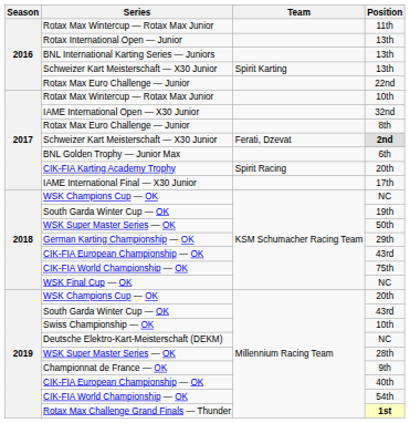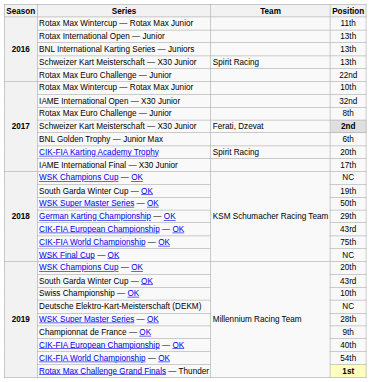 <table class="wikitable" style="font-size: 85%; text-align:center">
 <tr>
 <th>Season</th>
 <th>Series</th>
 <th>Team</th>
 <th>Position</th>
 </tr>
 <tr>
 <th rowspan="5">2016</th>
 <td align="left">Rotax Max Wintercup — Rotax Max Junior</td>
 <td></td>
 <td>11th</td>
 </tr>
 <tr>
 <td align="left">Rotax International Open — Junior</td>
 <td align="left"></td>
 <td>13th</td>
 </tr>
 <tr>
 <td align="left">BNL International Karting Series — Juniors</td>
 <td align="left"></td>
 <td>13th</td>
 </tr>
 <tr>
 <td align="left">Schweizer Kart Meisterschaft — X30 Junior</td>
-<td align="left">Spirit Karting</td>
+<td align="left">Spirit Racing</td>
 <td>13th</td>
 </tr>
 <tr>
 <td align="left">Rotax Max Euro Challenge — Junior</td>
 <td></td>
 <td>22nd</td>
 </tr>
 <tr>
 <th rowspan="7">2017</th>
 <td align="left">Rotax Max Wintercup — Rotax Max Junior</td>
 <td align="left"></td>
 <td>10th</td>
 </tr>
 <tr>
 <td align="left">IAME International Open — X30 Junior</td>
 <td></td>
 <td>32nd</td>
 </tr>
 <tr>
 <td align="left">Rotax Max Euro Challenge — Junior</td>
 <td></td>
 <td>8th</td>
 </tr>
 <tr>
 <td align="left">Schweizer Kart Meisterschaft — X30 Junior</td>
 <td align="left">Ferati, Dzevat</td>
 <td style="background:#DFDFDF;"><strong>2nd</strong></td>
 </tr>
 <tr>
 <td align="left">BNL Golden Trophy — Junior Max</td>
 <td align="left"></td>
 <td>6th</td>
 </tr>
 <tr>
 <td align="left"><a href='#'>CIK-FIA Karting Academy Trophy</a></td>
 <td align="left">Spirit Racing</td>
 <td>20th</td>
 </tr>
 <tr>
 <td align="left">IAME International Final — X30 Junior</td>
 <td align="left"></td>
 <td>17th</td>
 </tr>
 <tr>
 <th rowspan="7">2018</th>
 <td align="left"><a href='#'>WSK Champions Cup</a> — <a href='#'>OK</a></td>
 <td rowspan="7"  align="left">KSM Schumacher Racing Team</td>
 <td>NC</td>
 </tr>
 <tr>
 <td align="left">South Garda Winter Cup — <a href='#'>OK</a></td>
 <td>19th</td>
 </tr>
 <tr>
 <td align="left"><a href='#'>WSK Super Master Series</a> — <a href='#'>OK</a></td>
 <td>50th</td>
 </tr>
 <tr>
 <td align="left"><a href='#'>German Karting Championship</a> — <a href='#'>OK</a></td>
 <td>29th</td>
 </tr>
 <tr>
 <td align="left"><a href='#'>CIK-FIA European Championship</a> — <a href='#'>OK</a></td>
 <td>43rd</td>
 </tr>
 <tr>
 <td align="left"><a href='#'>CIK-FIA World Championship</a> — <a href='#'>OK</a></td>
 <td>75th</td>
 </tr>
 <tr>
 <td align="left"><a href='#'>WSK Final Cup</a> — <a href='#'>OK</a></td>
 <td>NC</td>
 </tr>
 <tr>
 <th rowspan="9">2019</th>
 <td align="left"><a href='#'>WSK Champions Cup</a> — <a href='#'>OK</a></td>
 <td rowspan="9"  align="left">Millennium Racing Team</td>
 <td>20th</td>
 </tr>
 <tr>
 <td align="left">South Garda Winter Cup — <a href='#'>OK</a></td>
 <td>43rd</td>
 </tr>
 <tr>
 <td align="left">Swiss Championship — <a href='#'>OK</a></td>
 <td>10th</td>
 </tr>
 <tr>
 <td align="left">Deutsche Elektro-Kart-Meisterschaft (DEKM)</td>
 <td>NC</td>
 </tr>
 <tr>
 <td align="left"><a href='#'>WSK Super Master Series</a> — <a href='#'>OK</a></td>
 <td>28th</td>
 </tr>
 <tr>
 <td align="left">Championnat de France — <a href='#'>OK</a></td>
 <td>9th</td>
 </tr>
 <tr>
 <td align="left"><a href='#'>CIK-FIA European Championship</a> — <a href='#'>OK</a></td>
 <td>40th</td>
 </tr>
 <tr>
 <td align="left"><a href='#'>CIK-FIA World Championship</a> — <a href='#'>OK</a></td>
 <td>54th</td>
 </tr>
 <tr>
 <td align="left"><a href='#'>Rotax Max Challenge Grand Finals</a> — Thunder</td>
 <td style="background:#FFFFBF;"><strong>1st</strong></td>
 </tr>
 </table>
